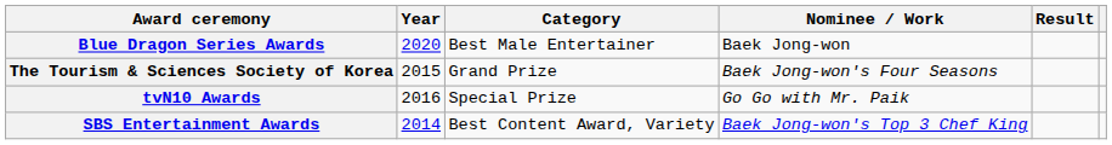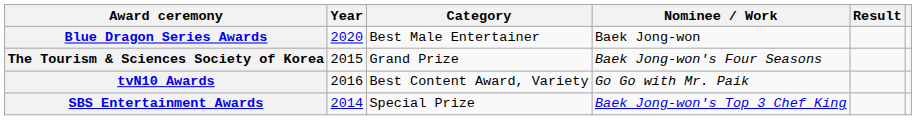 <table class="wikitable plainrowheaders sortable">
 <tr>
 <th scope="col">Award ceremony</th>
 <th scope="col">Year</th>
 <th scope="col">Category</th>
 <th scope="col">Nominee / Work</th>
 <th scope="col">Result</th>
 <th scope="col" class="unsortable"></th>
 </tr>
 <tr>
 <th scope="row"><a href='#'>Blue Dragon Series Awards</a></th>
 <td style="text-align:center"><a href='#'>2020</a></td>
 <td>Best Male Entertainer</td>
 <td>Baek Jong-won</td>
 <td></td>
 <td style="text-align:center"></td>
 </tr>
 <tr>
 <th scope="row">The Tourism & Sciences Society of Korea</th>
 <td style="text-align:center">2015</td>
 <td>Grand Prize</td>
 <td><em>Baek Jong-won's Four Seasons</em></td>
 <td></td>
 <td style="text-align:center"></td>
 </tr>
 <tr>
 <th scope="row"><a href='#'>tvN10 Awards</a></th>
 <td style="text-align:center">2016</td>
-<td>Special Prize</td>
+<td>Best Content Award, Variety</td>
 <td><em>Go Go with Mr. Paik</em></td>
 <td></td>
 <td style="text-align:center"></td>
 </tr>
 <tr>
 <th scope="row"><a href='#'>SBS Entertainment Awards</a></th>
 <td style="text-align:center"><a href='#'>2014</a></td>
-<td>Best Content Award, Variety</td>
+<td>Special Prize</td>
 <td><em><a href='#'>Baek Jong-won's Top 3 Chef King</a></em></td>
 <td></td>
 <td style="text-align:center"></td>
 </tr>
 </table>
